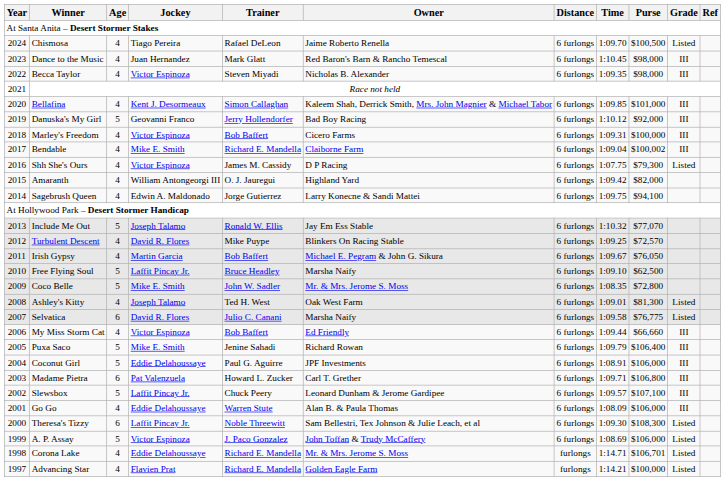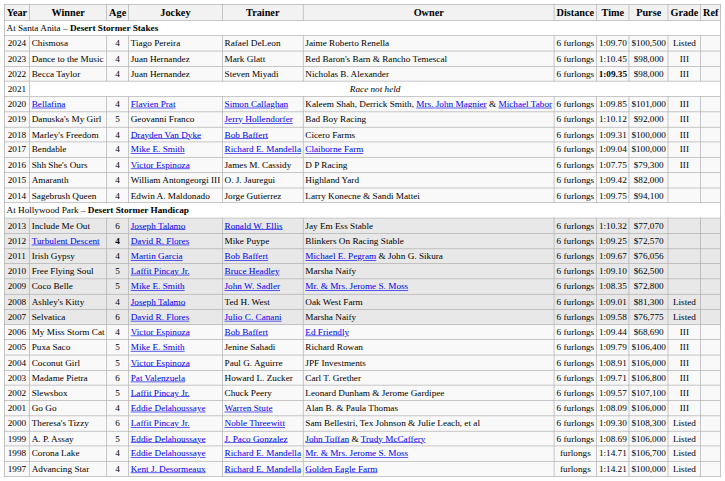 <table class="wikitable sortable">
 <tr>
 <th>Year</th>
 <th>Winner</th>
 <th>Age</th>
 <th>Jockey</th>
 <th>Trainer</th>
 <th>Owner</th>
 <th>Distance</th>
 <th>Time</th>
 <th>Purse</th>
 <th>Grade</th>
 <th>Ref</th>
 </tr>
 <tr style="font-size:90%; background-color:white">
 <td align="left" colspan=11>At Santa Anita – <strong>Desert Stormer Stakes</strong></td>
 </tr>
 <tr style="font-size:90%;">
 <td align=center>2024</td>
 <td>Chismosa</td>
 <td align=center>4</td>
 <td>Tiago Pereira</td>
 <td>Rafael DeLeon</td>
 <td>Jaime Roberto Renella</td>
 <td align=center>6 furlongs</td>
 <td align=center>1:09.70</td>
 <td align=center>$100,500</td>
 <td align=center>Listed</td>
 <td></td>
 </tr>
 <tr style="font-size:90%;">
 <td align=center>2023</td>
 <td>Dance to the Music</td>
 <td align=center>4</td>
 <td>Juan Hernandez</td>
 <td>Mark Glatt</td>
 <td>Red Baron's Barn & Rancho Temescal</td>
 <td align=center>6 furlongs</td>
 <td align=center>1:10.45</td>
 <td align=center>$98,000</td>
 <td align=center>III</td>
 <td></td>
 </tr>
 <tr style="font-size:90%;">
 <td align=center>2022</td>
 <td>Becca Taylor</td>
 <td align=center>4</td>
-<td><a href='#'>Victor Espinoza</a></td>
+<td>Juan Hernandez</td>
 <td>Steven Miyadi</td>
 <td>Nicholas B. Alexander</td>
 <td align=center>6 furlongs</td>
-<td align=center>1:09.35</td>
+<td align=center><strong>1:09.35</strong></td>
 <td align=center>$98,000</td>
 <td align=center>III</td>
 <td></td>
 </tr>
 <tr style="font-size:90%; background-color:white">
 <td align="center">2021</td>
 <td align="center" colspan=10><em>Race not held</em></td>
 </tr>
 <tr style="font-size:90%;">
 <td align=center>2020</td>
 <td><a href='#'>Bellafina</a></td>
 <td align=center>4</td>
-<td><a href='#'>Kent J. Desormeaux</a></td>
+<td><a href='#'>Flavien Prat</a></td>
 <td><a href='#'>Simon Callaghan</a></td>
 <td>Kaleem Shah, Derrick Smith, <a href='#'>Mrs. John Magnier</a> & <a href='#'>Michael Tabor</a></td>
 <td align=center>6 furlongs</td>
 <td align=center>1:09.85</td>
 <td align=center>$101,000</td>
 <td align=center>III</td>
 <td></td>
 </tr>
 <tr style="font-size:90%;">
 <td align=center>2019</td>
 <td>Danuska's My Girl</td>
 <td align=center>5</td>
 <td>Geovanni Franco</td>
 <td><a href='#'>Jerry Hollendorfer</a></td>
 <td>Bad Boy Racing</td>
 <td align=center>6 furlongs</td>
 <td align=center>1:10.12</td>
 <td align=center>$92,000</td>
 <td align=center>III</td>
 <td></td>
 </tr>
 <tr style="font-size:90%;">
 <td align=center>2018</td>
 <td>Marley's Freedom</td>
 <td align=center>4</td>
-<td><a href='#'>Victor Espinoza</a></td>
+<td><a href='#'>Drayden Van Dyke</a></td>
 <td><a href='#'>Bob Baffert</a></td>
 <td>Cicero Farms</td>
 <td align=center>6 furlongs</td>
 <td align=center>1:09.31</td>
 <td align=center>$100,000</td>
 <td align=center>III</td>
 <td></td>
 </tr>
 <tr style="font-size:90%;">
 <td align=center>2017</td>
 <td>Bendable</td>
 <td align=center>4</td>
 <td><a href='#'>Mike E. Smith</a></td>
 <td><a href='#'>Richard E. Mandella</a></td>
 <td><a href='#'>Claiborne Farm</a></td>
 <td align=center>6 furlongs</td>
 <td align=center>1:09.04</td>
-<td align=center>$100,002</td>
+<td align=center>$100,000</td>
 <td align=center>III</td>
 <td></td>
 </tr>
 <tr style="font-size:90%;">
 <td align=center>2016</td>
 <td>Shh She's Ours</td>
 <td align=center>4</td>
 <td><a href='#'>Victor Espinoza</a></td>
 <td>James M. Cassidy</td>
 <td>D P Racing</td>
 <td align=center>6 furlongs</td>
 <td align=center>1:07.75</td>
 <td align=center>$79,300</td>
-<td align=center>Listed</td>
+<td align=center>III</td>
 <td></td>
 </tr>
 <tr style="font-size:90%;">
 <td align=center>2015</td>
 <td>Amaranth</td>
 <td align=center>4</td>
 <td>William Antongeorgi III</td>
 <td>O. J. Jauregui</td>
 <td>Highland Yard</td>
 <td align=center>6 furlongs</td>
 <td align=center>1:09.42</td>
 <td align=center>$82,000</td>
 <td align=center></td>
 <td></td>
 </tr>
 <tr style="font-size:90%;">
 <td align=center>2014</td>
 <td>Sagebrush Queen</td>
 <td align=center>4</td>
 <td>Edwin A. Maldonado</td>
 <td>Jorge Gutierrez</td>
 <td>Larry Konecne & Sandi Mattei</td>
 <td align=center>6 furlongs</td>
 <td align=center>1:09.75</td>
 <td align=center>$94,100</td>
 <td align=center></td>
 <td></td>
 </tr>
 <tr style="font-size:90%; background-color:white">
 <td align="left" colspan=11>At Hollywood Park – <strong>Desert Stormer Handicap </strong></td>
 </tr>
 <tr style="font-size:90%; background-color:#E8E8E8">
 <td align=center>2013</td>
 <td>Include Me Out</td>
-<td align=center>5</td>
+<td align=center>6</td>
 <td><a href='#'>Joseph Talamo</a></td>
 <td><a href='#'>Ronald W. Ellis</a></td>
 <td>Jay Em Ess Stable</td>
 <td align=center>6 furlongs</td>
 <td align=center>1:10.32</td>
 <td align=center>$77,070</td>
 <td align=center></td>
 <td></td>
 </tr>
 <tr style="font-size:90%; background-color:#E8E8E8">
 <td align=center>2012</td>
 <td><a href='#'>Turbulent Descent</a></td>
-<td align=center>4</td>
+<td align=center><strong>4</strong></td>
 <td><a href='#'>David R. Flores</a></td>
 <td>Mike Puype</td>
 <td>Blinkers On Racing Stable</td>
 <td align=center>6 furlongs</td>
 <td align=center>1:09.25</td>
 <td align=center>$72,570</td>
 <td align=center></td>
 <td></td>
 </tr>
 <tr style="font-size:90%; background-color:#E8E8E8">
 <td align=center>2011</td>
 <td>Irish Gypsy</td>
 <td align=center>4</td>
 <td><a href='#'>Martin Garcia</a></td>
 <td><a href='#'>Bob Baffert</a></td>
 <td><a href='#'>Michael E. Pegram</a> & John G. Sikura</td>
 <td align=center>6 furlongs</td>
 <td align=center>1:09.67</td>
-<td align=center>$76,050</td>
+<td align=center>$76,056</td>
 <td align=center></td>
 <td></td>
 </tr>
 <tr style="font-size:90%; background-color:#E8E8E8">
 <td align=center>2010</td>
 <td>Free Flying Soul</td>
 <td align=center>5</td>
 <td><a href='#'>Laffit Pincay Jr.</a></td>
 <td><a href='#'>Bruce Headley</a></td>
 <td>Marsha Naify</td>
 <td align=center>6 furlongs</td>
 <td align=center>1:09.10</td>
 <td align=center>$62,500</td>
 <td align=center></td>
 <td></td>
 </tr>
 <tr style="font-size:90%; background-color:#E8E8E8">
 <td align=center>2009</td>
 <td>Coco Belle</td>
 <td align=center>5</td>
 <td><a href='#'>Mike E. Smith</a></td>
 <td><a href='#'>John W. Sadler</a></td>
 <td><a href='#'>Mr. & Mrs. Jerome S. Moss</a></td>
 <td align=center>6 furlongs</td>
 <td align=center>1:08.35</td>
 <td align=center>$72,800</td>
 <td align=center></td>
 <td></td>
 </tr>
 <tr style="font-size:90%; background-color:#E8E8E8">
 <td align=center>2008</td>
 <td>Ashley's Kitty</td>
 <td align=center>4</td>
 <td><a href='#'>Joseph Talamo</a></td>
 <td>Ted H. West</td>
 <td>Oak West Farm</td>
 <td align=center>6 furlongs</td>
 <td align=center>1:09.01</td>
 <td align=center>$81,300</td>
 <td align=center>Listed</td>
 <td></td>
 </tr>
 <tr style="font-size:90%; background-color:#E8E8E8">
 <td align=center>2007</td>
 <td>Selvatica</td>
 <td align=center>6</td>
 <td><a href='#'>David R. Flores</a></td>
 <td><a href='#'>Julio C. Canani</a></td>
 <td>Marsha Naify</td>
 <td align=center>6 furlongs</td>
 <td align=center>1:09.58</td>
 <td align=center>$76,775</td>
 <td align=center>Listed</td>
 <td></td>
 </tr>
 <tr style="font-size:90%;">
 <td align=center>2006</td>
 <td>My Miss Storm Cat</td>
 <td align=center>4</td>
 <td><a href='#'>Victor Espinoza</a></td>
 <td><a href='#'>Bob Baffert</a></td>
 <td><a href='#'>Ed Friendly</a></td>
 <td align=center>6 furlongs</td>
 <td align=center>1:09.44</td>
-<td align=center>$66,660</td>
+<td align=center>$68,690</td>
 <td align=center>III</td>
 <td></td>
 </tr>
 <tr style="font-size:90%;">
 <td align=center>2005</td>
 <td>Puxa Saco</td>
 <td align=center>5</td>
 <td><a href='#'>Mike E. Smith</a></td>
 <td>Jenine Sahadi</td>
 <td>Richard Rowan</td>
 <td align=center>6 furlongs</td>
 <td align=center>1:09.79</td>
 <td align=center>$106,400</td>
 <td align=center>III</td>
 <td></td>
 </tr>
 <tr style="font-size:90%;">
 <td align=center>2004</td>
 <td>Coconut Girl</td>
 <td align=center>5</td>
-<td><a href='#'>Eddie Delahoussaye</a></td>
+<td><a href='#'>Victor Espinoza</a></td>
 <td>Paul G. Aguirre</td>
 <td>JPF Investments</td>
 <td align=center>6 furlongs</td>
 <td align=center>1:08.91</td>
 <td align=center>$106,000</td>
 <td align=center>III</td>
 <td></td>
 </tr>
 <tr style="font-size:90%;">
 <td align=center>2003</td>
 <td>Madame Pietra</td>
 <td align=center>6</td>
 <td><a href='#'>Pat Valenzuela</a></td>
 <td>Howard L. Zucker</td>
 <td>Carl T. Grether</td>
 <td align=center>6 furlongs</td>
 <td align=center>1:09.71</td>
 <td align=center>$106,800</td>
 <td align=center>III</td>
 <td></td>
 </tr>
 <tr style="font-size:90%;">
 <td align=center>2002</td>
 <td>Slewsbox</td>
 <td align=center>5</td>
 <td><a href='#'>Laffit Pincay Jr.</a></td>
 <td>Chuck Peery</td>
 <td>Leonard Dunham & Jerome Gardipee</td>
 <td align=center>6 furlongs</td>
 <td align=center>1:09.57</td>
 <td align=center>$107,100</td>
 <td align=center>III</td>
 <td></td>
 </tr>
 <tr style="font-size:90%;">
 <td align=center>2001</td>
 <td>Go Go</td>
 <td align=center>4</td>
 <td><a href='#'>Eddie Delahoussaye</a></td>
 <td><a href='#'>Warren Stute</a></td>
 <td>Alan B. & Paula Thomas</td>
 <td align=center>6 furlongs</td>
 <td align=center>1:08.09</td>
 <td align=center>$106,000</td>
 <td align=center>III</td>
 <td></td>
 </tr>
 <tr style="font-size:90%;">
 <td align=center>2000</td>
 <td>Theresa's Tizzy</td>
 <td align=center>6</td>
 <td><a href='#'>Laffit Pincay Jr.</a></td>
 <td><a href='#'>Noble Threewitt</a></td>
 <td>Sam Bellestri, Tex Johnson & Julie Leach, et al</td>
 <td align=center>6 furlongs</td>
 <td align=center>1:09.30</td>
 <td align=center>$108,300</td>
 <td align=center>Listed</td>
 <td></td>
 </tr>
 <tr style="font-size:90%;">
 <td align=center>1999</td>
 <td>A. P. Assay</td>
 <td align=center>5</td>
-<td><a href='#'>Victor Espinoza</a></td>
+<td><a href='#'>Eddie Delahoussaye</a></td>
 <td><a href='#'>J. Paco Gonzalez</a></td>
 <td><a href='#'>John Toffan</a> & <a href='#'>Trudy McCaffery</a></td>
 <td align=center>6 furlongs</td>
 <td align=center>1:08.69</td>
 <td align=center>$106,000</td>
 <td align=center>Listed</td>
 <td></td>
 </tr>
 <tr style="font-size:90%;">
 <td align=center>1998</td>
 <td>Corona Lake</td>
 <td align=center>4</td>
 <td><a href='#'>Eddie Delahoussaye</a></td>
 <td><a href='#'>Richard E. Mandella</a></td>
 <td><a href='#'>Mr. & Mrs. Jerome S. Moss</a></td>
 <td align=center> furlongs</td>
 <td align=center>1:14.71</td>
-<td align=center>$106,701</td>
+<td align=center>$106,700</td>
 <td align=center>Listed</td>
 <td></td>
 </tr>
 <tr style="font-size:90%;">
 <td align=center>1997</td>
 <td>Advancing Star</td>
 <td align=center>4</td>
-<td><a href='#'>Flavien Prat</a></td>
+<td><a href='#'>Kent J. Desormeaux</a></td>
 <td><a href='#'>Richard E. Mandella</a></td>
 <td><a href='#'>Golden Eagle Farm</a></td>
 <td align=center> furlongs</td>
 <td align=center>1:14.21</td>
 <td align=center>$100,000</td>
 <td align=center>Listed</td>
 <td></td>
 </tr>
 </table>
